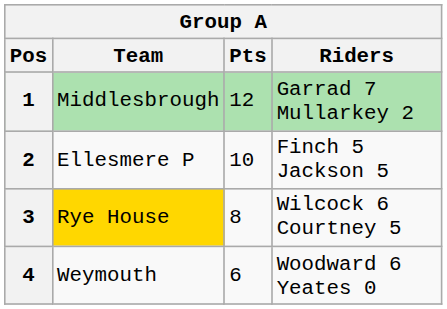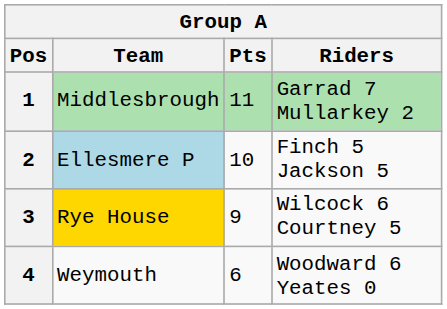 <table class="wikitable">
 <tr>
 <th colspan="4">Group A</th>
 </tr>
 <tr>
 <th width=20>Pos</th>
 <th width=80>Team</th>
 <th width=20>Pts</th>
 <th width=100>Riders</th>
 </tr>
 <tr style="background:#ACE1AF;">
 <th>1</th>
 <td>Middlesbrough</td>
-<td>12</td>
+<td>11</td>
 <td>Garrad 7<br>Mullarkey 2</td>
 </tr>
 <tr>
 <th>2</th>
-<td>Ellesmere P</td>
+<td style="background: lightblue;">Ellesmere P</td>
 <td>10</td>
 <td>Finch 5<br>Jackson 5</td>
 </tr>
 <tr>
 <th>3</th>
 <td style="background: gold;">Rye House</td>
-<td>8</td>
+<td>9</td>
 <td>Wilcock 6<br>Courtney 5</td>
 </tr>
 <tr>
 <th>4</th>
 <td>Weymouth</td>
 <td>6</td>
 <td>Woodward 6<br>Yeates 0</td>
 </tr>
 </table>
